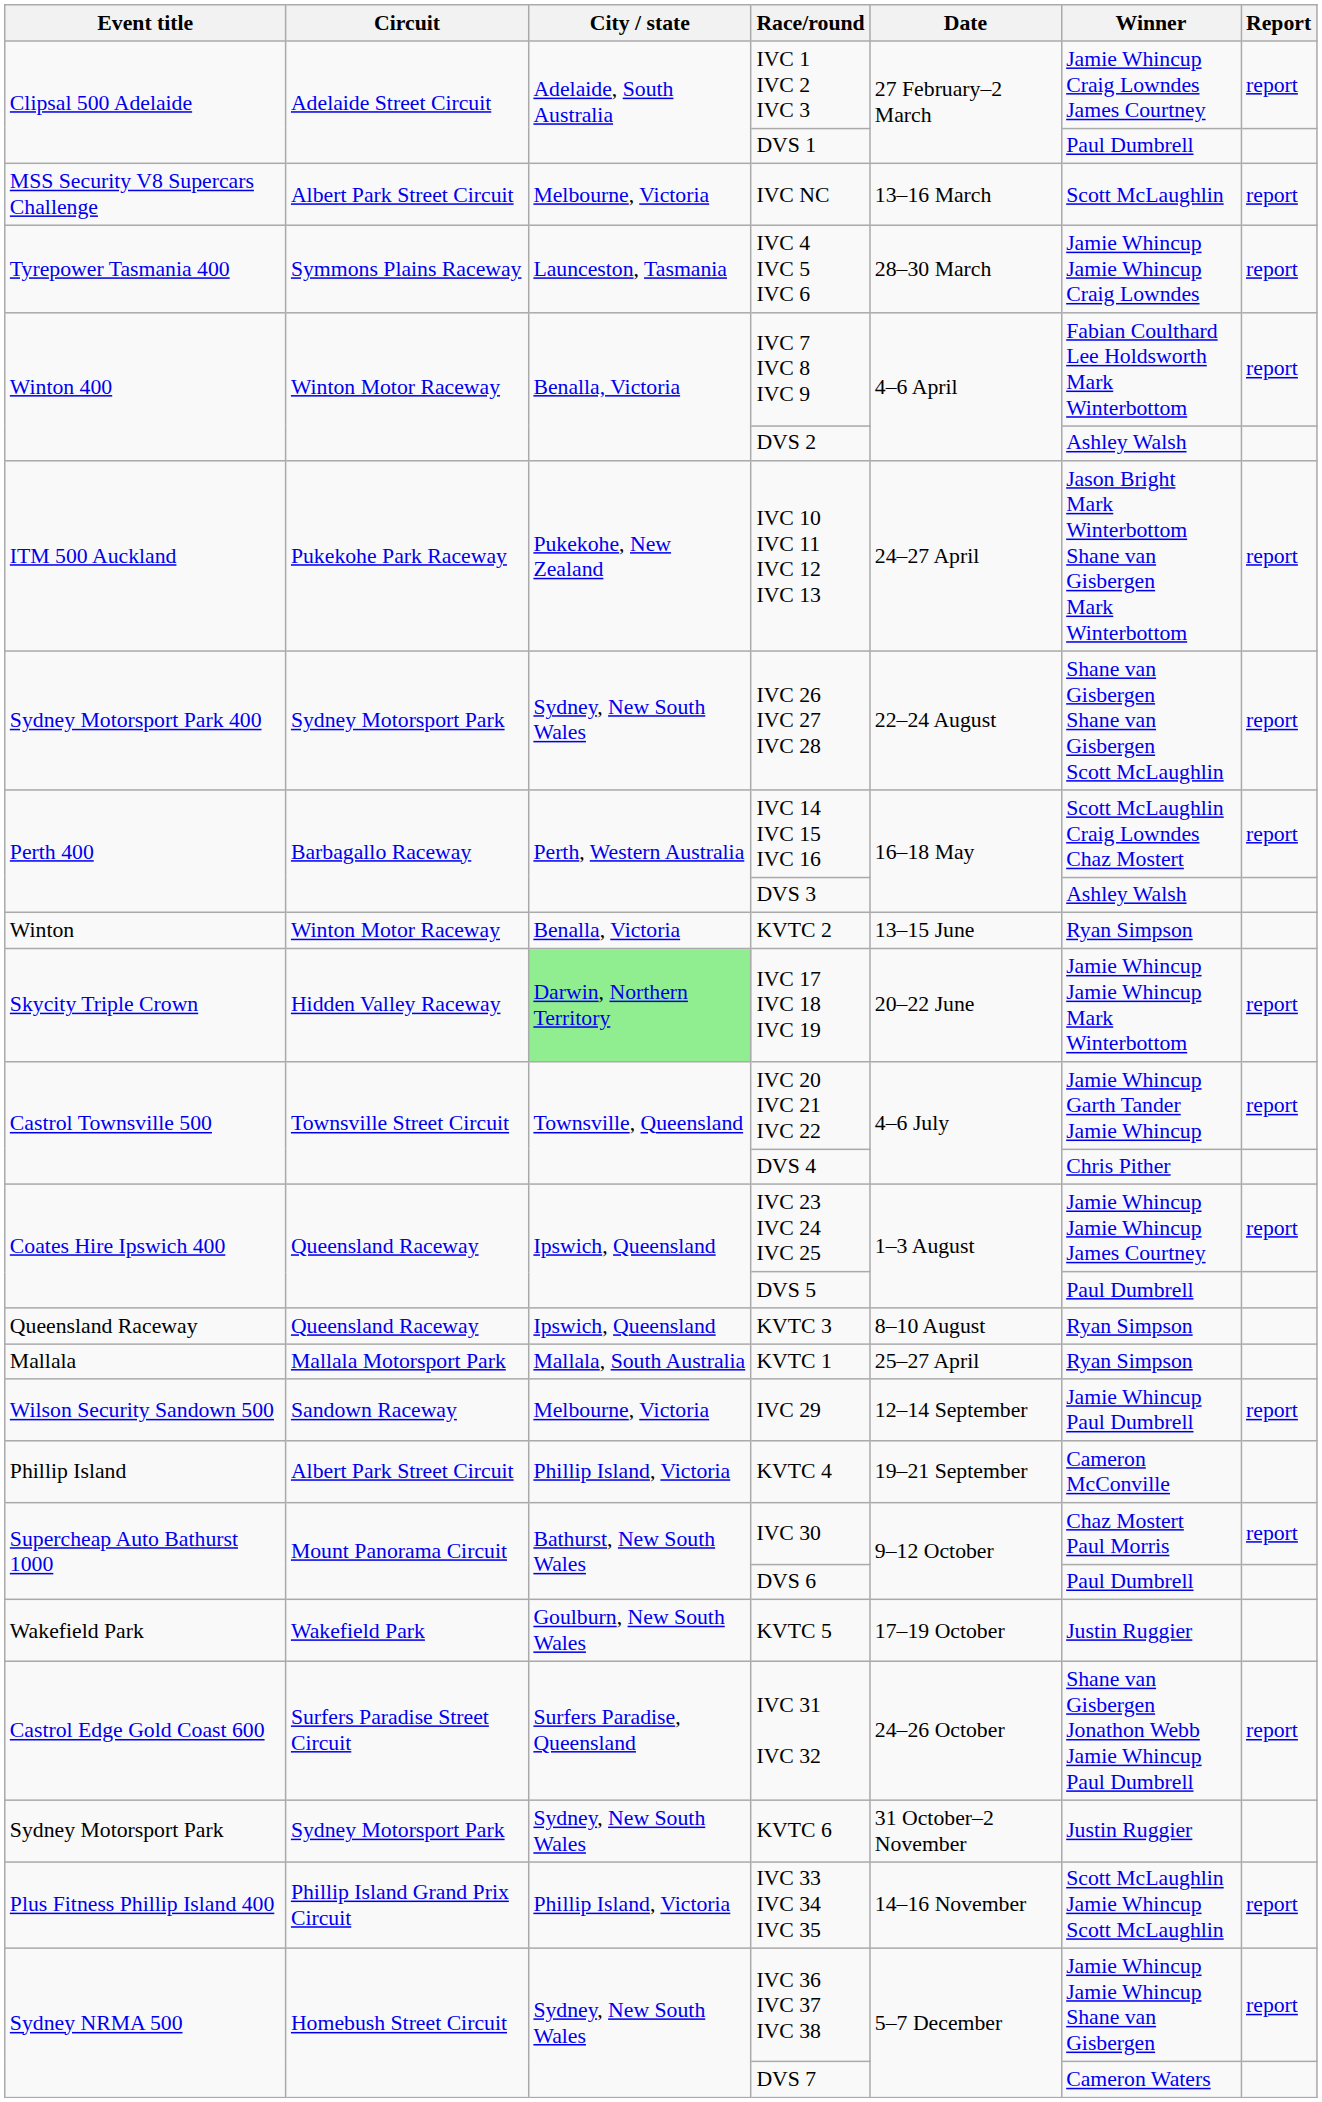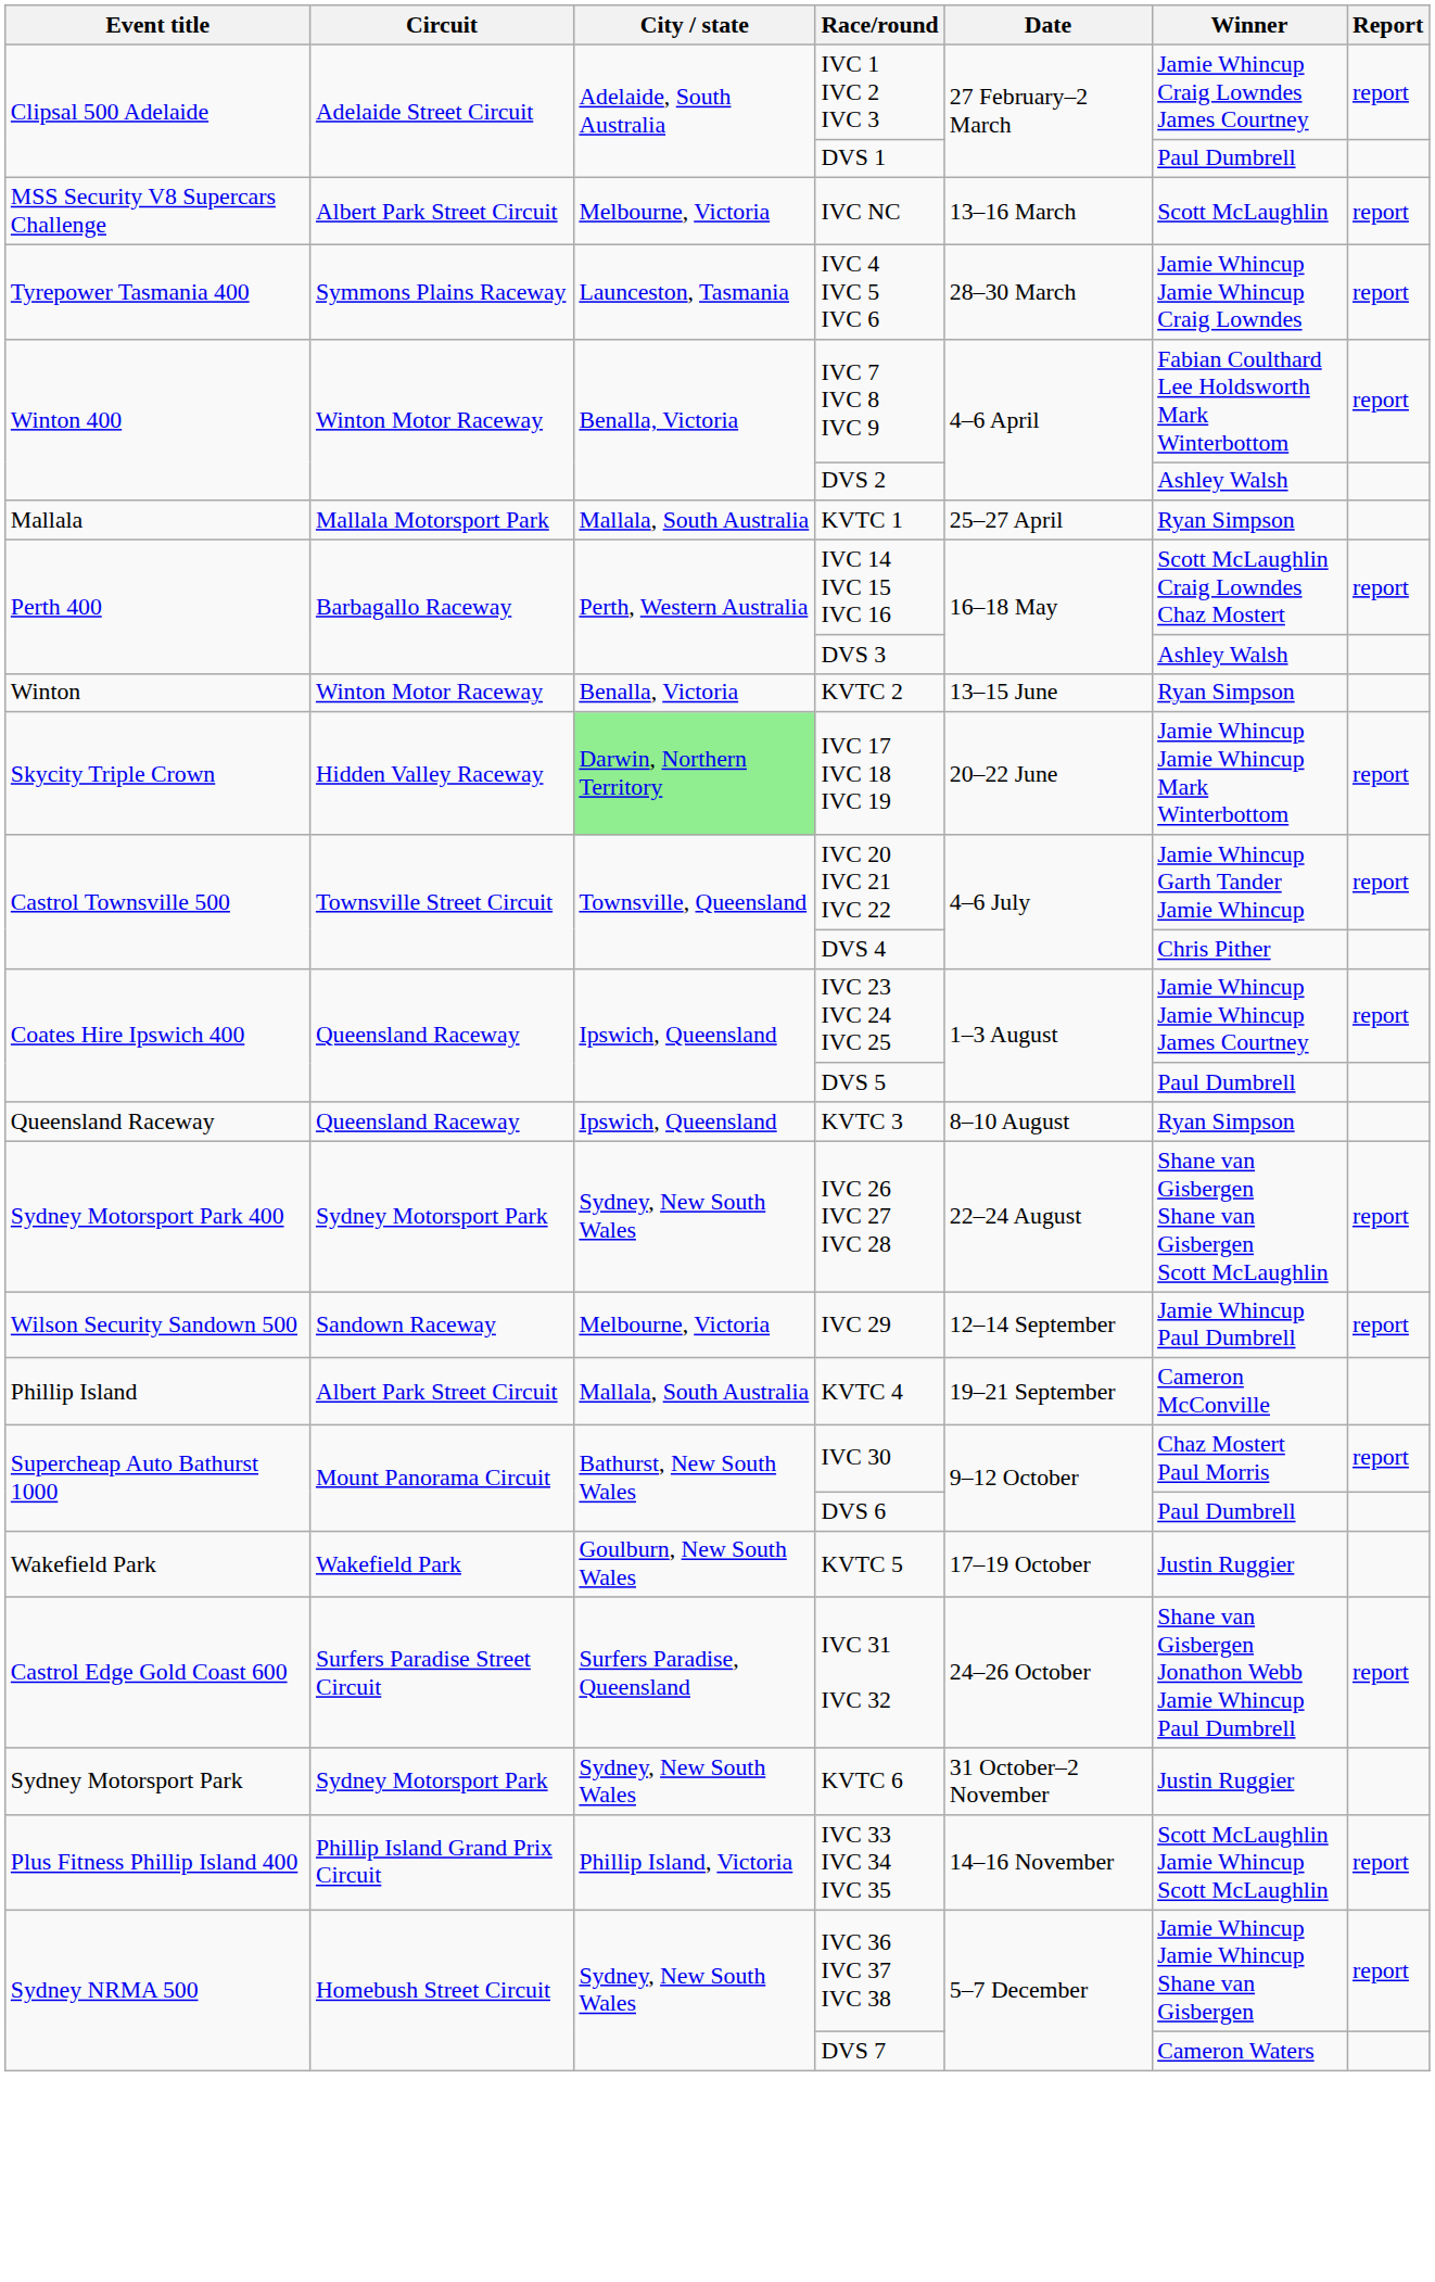 <table class="wikitable" style="font-size: 90%">
 <tr>
 <th>Event title</th>
 <th>Circuit</th>
 <th>City / state</th>
 <th>Race/round</th>
 <th>Date</th>
 <th>Winner</th>
 <th>Report</th>
 </tr>
 <tr>
 <td rowspan=2> <a href='#'>Clipsal 500 Adelaide</a></td>
 <td rowspan=2><a href='#'>Adelaide Street Circuit</a></td>
 <td rowspan=2><a href='#'>Adelaide</a>, <a href='#'>South Australia</a></td>
 <td>IVC 1<br>IVC 2<br>IVC 3</td>
 <td rowspan=2>27 February–2 March</td>
 <td><a href='#'>Jamie Whincup</a><br><a href='#'>Craig Lowndes</a><br><a href='#'>James Courtney</a></td>
 <td><a href='#'>report</a></td>
 </tr>
 <tr>
 <td>DVS 1</td>
 <td><a href='#'>Paul Dumbrell</a></td>
 <td></td>
 </tr>
 <tr>
 <td> <a href='#'>MSS Security V8 Supercars Challenge</a></td>
 <td><a href='#'>Albert Park Street Circuit</a></td>
 <td><a href='#'>Melbourne</a>, <a href='#'>Victoria</a></td>
 <td>IVC NC</td>
 <td>13–16 March</td>
 <td><a href='#'>Scott McLaughlin</a></td>
 <td><a href='#'>report</a></td>
 </tr>
 <tr>
 <td> <a href='#'>Tyrepower Tasmania 400</a></td>
 <td><a href='#'>Symmons Plains Raceway</a></td>
 <td><a href='#'>Launceston</a>, <a href='#'>Tasmania</a></td>
 <td>IVC 4<br>IVC 5<br>IVC 6</td>
 <td>28–30 March</td>
 <td><a href='#'>Jamie Whincup</a><br><a href='#'>Jamie Whincup</a><br><a href='#'>Craig Lowndes</a></td>
 <td><a href='#'>report</a></td>
 </tr>
 <tr>
 <td rowspan=2> <a href='#'>Winton 400</a></td>
 <td rowspan=2><a href='#'>Winton Motor Raceway</a></td>
 <td rowspan=2><a href='#'>Benalla, Victoria</a></td>
 <td>IVC 7<br>IVC 8<br>IVC 9</td>
 <td rowspan=2>4–6 April</td>
 <td><a href='#'>Fabian Coulthard</a><br><a href='#'>Lee Holdsworth</a><br><a href='#'>Mark Winterbottom</a></td>
 <td><a href='#'>report</a></td>
 </tr>
 <tr>
 <td>DVS 2</td>
 <td><a href='#'>Ashley Walsh</a></td>
 <td></td>
 </tr>
 <tr>
-<td> <a href='#'>ITM 500 Auckland</a></td>
-<td><a href='#'>Pukekohe Park Raceway</a></td>
-<td><a href='#'>Pukekohe</a>, <a href='#'>New Zealand</a></td>
-<td>IVC 10<br>IVC 11<br>IVC 12<br>IVC 13</td>
-<td>24–27 April</td>
-<td><a href='#'>Jason Bright</a><br><a href='#'>Mark Winterbottom</a><br><a href='#'>Shane van Gisbergen</a><br><a href='#'>Mark Winterbottom</a></td>
-<td><a href='#'>report</a></td>
-</tr>
-<tr>
-<td> <a href='#'>Sydney Motorsport Park 400</a></td>
-<td><a href='#'>Sydney Motorsport Park</a></td>
-<td><a href='#'>Sydney</a>, <a href='#'>New South Wales</a></td>
-<td>IVC 26<br>IVC 27<br>IVC 28</td>
-<td>22–24 August</td>
-<td><a href='#'>Shane van Gisbergen</a><br><a href='#'>Shane van Gisbergen</a><br><a href='#'>Scott McLaughlin</a></td>
-<td><a href='#'>report</a></td>
+<td> Mallala</td>
+<td><a href='#'>Mallala Motorsport Park</a></td>
+<td><a href='#'>Mallala</a>, <a href='#'>South Australia</a></td>
+<td>KVTC 1</td>
+<td>25–27 April</td>
+<td><a href='#'>Ryan Simpson</a></td>
+<td></td>
 </tr>
 <tr>
 <td rowspan=2> <a href='#'>Perth 400</a></td>
 <td rowspan=2><a href='#'>Barbagallo Raceway</a></td>
 <td rowspan=2><a href='#'>Perth</a>, <a href='#'>Western Australia</a></td>
 <td>IVC 14<br>IVC 15<br>IVC 16</td>
 <td rowspan=2>16–18 May</td>
 <td><a href='#'>Scott McLaughlin</a><br><a href='#'>Craig Lowndes</a><br><a href='#'>Chaz Mostert</a></td>
 <td><a href='#'>report</a></td>
 </tr>
 <tr>
 <td>DVS 3</td>
 <td><a href='#'>Ashley Walsh</a></td>
 <td></td>
 </tr>
 <tr>
 <td> Winton</td>
 <td><a href='#'>Winton Motor Raceway</a></td>
 <td><a href='#'>Benalla</a>, <a href='#'>Victoria</a></td>
 <td>KVTC 2</td>
 <td>13–15 June</td>
 <td><a href='#'>Ryan Simpson</a></td>
 <td></td>
 </tr>
 <tr>
 <td> <a href='#'>Skycity Triple Crown</a></td>
 <td><a href='#'>Hidden Valley Raceway</a></td>
 <td style="background: lightgreen;"><a href='#'>Darwin</a>, <a href='#'>Northern Territory</a></td>
 <td>IVC 17<br>IVC 18<br>IVC 19</td>
 <td>20–22 June</td>
 <td><a href='#'>Jamie Whincup</a><br><a href='#'>Jamie Whincup</a><br><a href='#'>Mark Winterbottom</a></td>
 <td><a href='#'>report</a></td>
 </tr>
 <tr>
 <td rowspan=2> <a href='#'>Castrol Townsville 500</a></td>
 <td rowspan=2><a href='#'>Townsville Street Circuit</a></td>
 <td rowspan=2><a href='#'>Townsville</a>, <a href='#'>Queensland</a></td>
 <td>IVC 20<br>IVC 21<br>IVC 22</td>
 <td rowspan=2>4–6 July</td>
 <td><a href='#'>Jamie Whincup</a><br><a href='#'>Garth Tander</a><br><a href='#'>Jamie Whincup</a></td>
 <td><a href='#'>report</a></td>
 </tr>
 <tr>
 <td>DVS 4</td>
 <td><a href='#'>Chris Pither</a></td>
 <td></td>
 </tr>
 <tr>
 <td rowspan=2> <a href='#'>Coates Hire Ipswich 400</a></td>
 <td rowspan=2><a href='#'>Queensland Raceway</a></td>
 <td rowspan=2><a href='#'>Ipswich</a>, <a href='#'>Queensland</a></td>
 <td>IVC 23<br>IVC 24<br>IVC 25</td>
 <td rowspan=2>1–3 August</td>
 <td><a href='#'>Jamie Whincup</a><br><a href='#'>Jamie Whincup</a><br><a href='#'>James Courtney</a></td>
 <td><a href='#'>report</a></td>
 </tr>
 <tr>
 <td>DVS 5</td>
 <td><a href='#'>Paul Dumbrell</a></td>
 <td></td>
 </tr>
 <tr>
 <td> Queensland Raceway</td>
 <td><a href='#'>Queensland Raceway</a></td>
 <td><a href='#'>Ipswich</a>, <a href='#'>Queensland</a></td>
 <td>KVTC 3</td>
 <td>8–10 August</td>
 <td><a href='#'>Ryan Simpson</a></td>
 <td></td>
 </tr>
 <tr>
-<td> Mallala</td>
-<td><a href='#'>Mallala Motorsport Park</a></td>
-<td><a href='#'>Mallala</a>, <a href='#'>South Australia</a></td>
-<td>KVTC 1</td>
-<td>25–27 April</td>
-<td><a href='#'>Ryan Simpson</a></td>
-<td></td>
+<td> <a href='#'>Sydney Motorsport Park 400</a></td>
+<td><a href='#'>Sydney Motorsport Park</a></td>
+<td><a href='#'>Sydney</a>, <a href='#'>New South Wales</a></td>
+<td>IVC 26<br>IVC 27<br>IVC 28</td>
+<td>22–24 August</td>
+<td><a href='#'>Shane van Gisbergen</a><br><a href='#'>Shane van Gisbergen</a><br><a href='#'>Scott McLaughlin</a></td>
+<td><a href='#'>report</a></td>
 </tr>
 <tr>
 <td> <a href='#'>Wilson Security Sandown 500</a></td>
 <td><a href='#'>Sandown Raceway</a></td>
 <td><a href='#'>Melbourne</a>, <a href='#'>Victoria</a></td>
 <td>IVC 29</td>
 <td>12–14 September</td>
 <td><a href='#'>Jamie Whincup</a><br><a href='#'>Paul Dumbrell</a></td>
 <td><a href='#'>report</a></td>
 </tr>
 <tr>
 <td> Phillip Island</td>
 <td><a href='#'>Albert Park Street Circuit</a></td>
-<td><a href='#'>Phillip Island</a>, <a href='#'>Victoria</a></td>
+<td><a href='#'>Mallala</a>, <a href='#'>South Australia</a></td>
 <td>KVTC 4</td>
 <td>19–21 September</td>
 <td><a href='#'>Cameron McConville</a></td>
 <td></td>
 </tr>
 <tr>
 <td rowspan=2> <a href='#'>Supercheap Auto Bathurst 1000</a></td>
 <td rowspan=2><a href='#'>Mount Panorama Circuit</a></td>
 <td rowspan=2><a href='#'>Bathurst</a>, <a href='#'>New South Wales</a></td>
 <td>IVC 30</td>
 <td rowspan=2>9–12 October</td>
 <td><a href='#'>Chaz Mostert</a><br><a href='#'>Paul Morris</a></td>
 <td><a href='#'>report</a></td>
 </tr>
 <tr>
 <td>DVS 6</td>
 <td><a href='#'>Paul Dumbrell</a></td>
 <td></td>
 </tr>
 <tr>
 <td> Wakefield Park</td>
 <td><a href='#'>Wakefield Park</a></td>
 <td><a href='#'>Goulburn</a>, <a href='#'>New South Wales</a></td>
 <td>KVTC 5</td>
 <td>17–19 October</td>
 <td><a href='#'>Justin Ruggier</a></td>
 <td></td>
 </tr>
 <tr>
 <td> <a href='#'>Castrol Edge Gold Coast 600</a></td>
 <td><a href='#'>Surfers Paradise Street Circuit</a></td>
 <td><a href='#'>Surfers Paradise</a>, <a href='#'>Queensland</a></td>
 <td>IVC 31<br><br>IVC 32</td>
 <td>24–26 October</td>
 <td><a href='#'>Shane van Gisbergen</a><br><a href='#'>Jonathon Webb</a><br><a href='#'>Jamie Whincup</a><br><a href='#'>Paul Dumbrell</a></td>
 <td><a href='#'>report</a></td>
 </tr>
 <tr>
 <td> Sydney Motorsport Park</td>
 <td><a href='#'>Sydney Motorsport Park</a></td>
 <td><a href='#'>Sydney</a>, <a href='#'>New South Wales</a></td>
 <td>KVTC 6</td>
 <td>31 October–2 November</td>
 <td><a href='#'>Justin Ruggier</a></td>
 <td></td>
 </tr>
 <tr>
 <td> <a href='#'>Plus Fitness Phillip Island 400</a></td>
 <td><a href='#'>Phillip Island Grand Prix Circuit</a></td>
 <td><a href='#'>Phillip Island</a>, <a href='#'>Victoria</a></td>
 <td>IVC 33<br>IVC 34<br>IVC 35</td>
 <td>14–16 November</td>
 <td><a href='#'>Scott McLaughlin</a><br><a href='#'>Jamie Whincup</a><br><a href='#'>Scott McLaughlin</a></td>
 <td><a href='#'>report</a></td>
 </tr>
 <tr>
 <td rowspan=2> <a href='#'>Sydney NRMA 500</a></td>
 <td rowspan=2><a href='#'>Homebush Street Circuit</a></td>
 <td rowspan=2><a href='#'>Sydney</a>, <a href='#'>New South Wales</a></td>
 <td>IVC 36<br>IVC 37<br>IVC 38</td>
 <td rowspan=2>5–7 December</td>
 <td><a href='#'>Jamie Whincup</a><br><a href='#'>Jamie Whincup</a><br><a href='#'>Shane van Gisbergen</a></td>
 <td><a href='#'>report</a></td>
 </tr>
 <tr>
 <td>DVS 7</td>
 <td><a href='#'>Cameron Waters</a></td>
 <td></td>
 </tr>
 </table>
